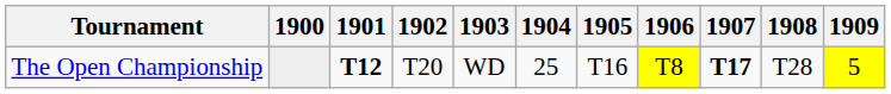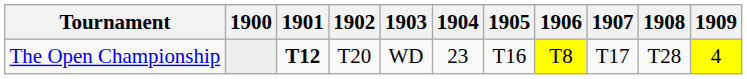 <table class="wikitable" style="font-size:95%;text-align:center;">
 <tr>
 <th>Tournament</th>
 <th>1900</th>
 <th>1901</th>
 <th>1902</th>
 <th>1903</th>
 <th>1904</th>
 <th>1905</th>
 <th>1906</th>
 <th>1907</th>
 <th>1908</th>
 <th>1909</th>
 </tr>
 <tr>
 <td align=left><a href='#'>The Open Championship</a></td>
 <td style="background:#eeeeee;"></td>
 <td><strong>T12</strong></td>
 <td>T20</td>
 <td>WD</td>
-<td>25</td>
+<td>23</td>
 <td>T16</td>
 <td style="background:yellow;">T8</td>
-<td><strong>T17</strong></td>
+<td>T17</td>
 <td>T28</td>
-<td style="background:yellow;">5</td>
+<td style="background:yellow;">4</td>
 </tr>
 </table>
